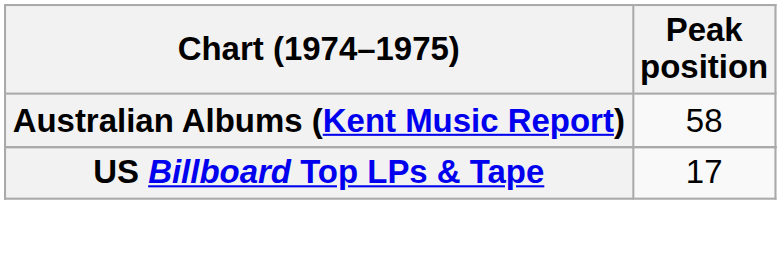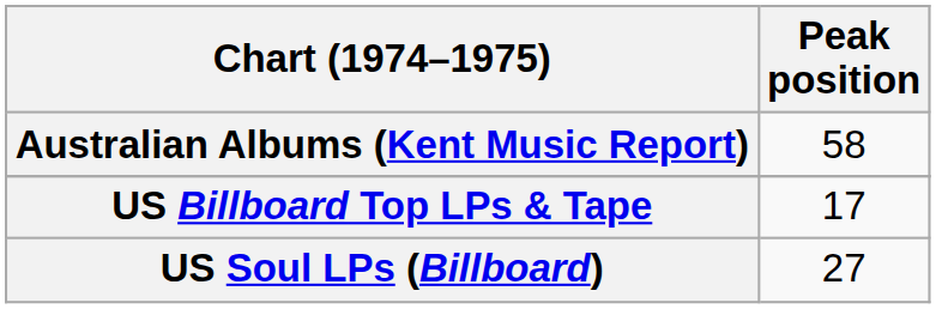 <table class="wikitable sortable plainrowheaders" style="text-align:center">
 <tr>
 <th scope="col">Chart (1974–1975)</th>
 <th scope="col">Peak<br> position</th>
 </tr>
 <tr>
 <th scope="row">Australian Albums (<a href='#'>Kent Music Report</a>)</th>
 <td>58</td>
 </tr>
 <tr>
 </tr>
 <tr>
 </tr>
 <tr>
 </tr>
 <tr>
 </tr>
 <tr>
 <th scope="row">US <a href='#'><em>Billboard</em> Top LPs & Tape</a></th>
 <td style="text-align:center;">17</td>
 </tr>
+<tr>
+<th scope="row">US <a href='#'>Soul LPs</a> (<em><a href='#'>Billboard</a></em>)</th>
+<td style="text-align:center;">27</td>
+</tr>
 </table>
